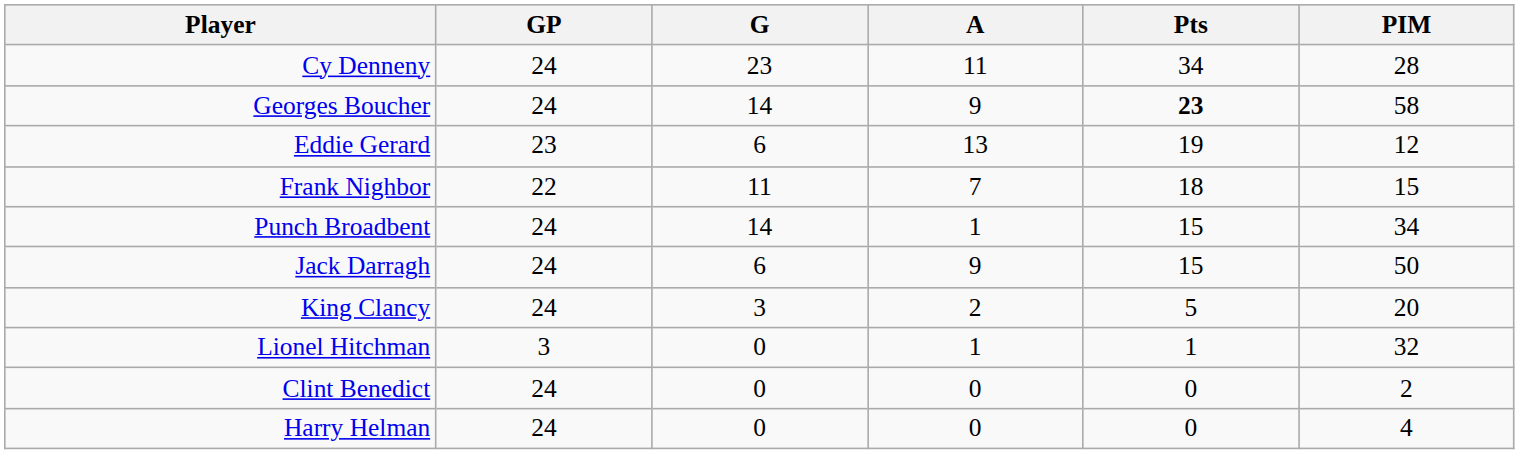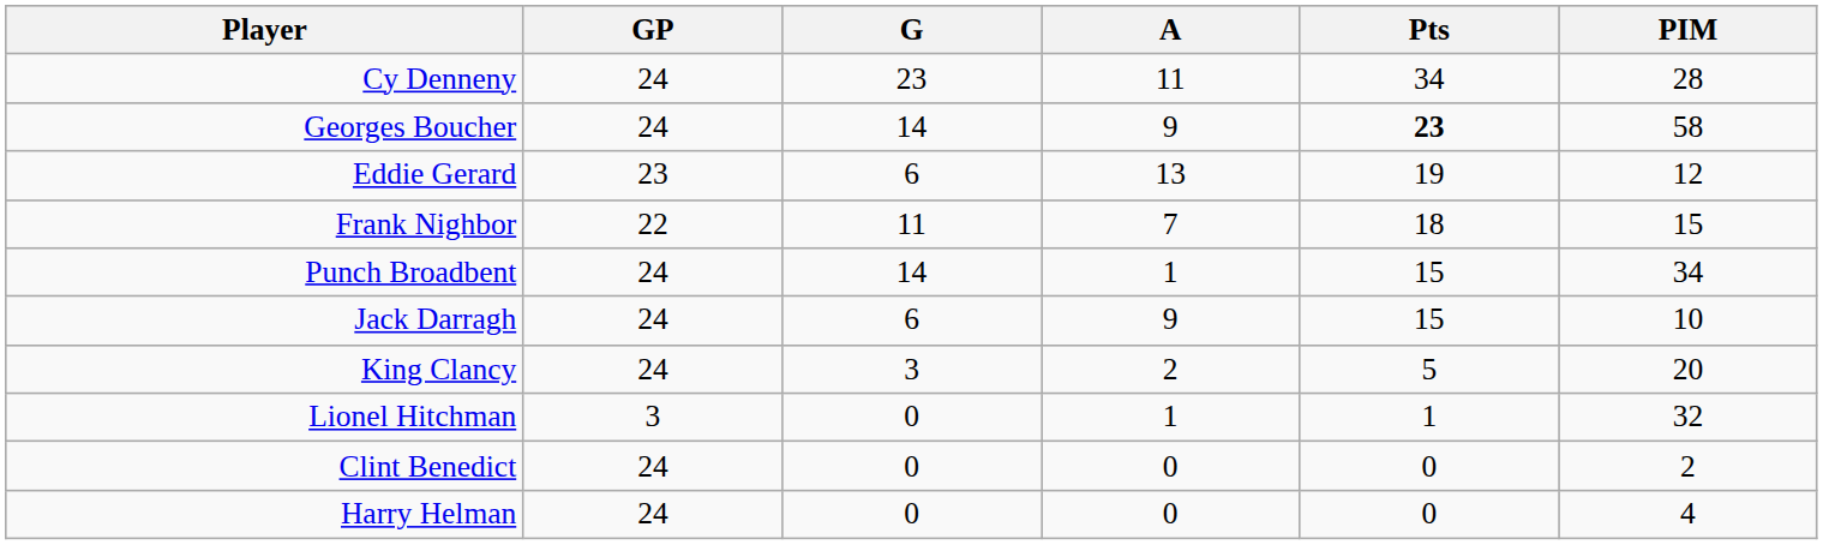 <table class="wikitable sortable" width="60%">
 <tr ALIGN="center">
 <th bgcolor="#DDDDFF" width="10%">Player</th>
 <th bgcolor="#DDDDFF" width="5%">GP</th>
 <th bgcolor="#DDDDFF" width="5%">G</th>
 <th bgcolor="#DDDDFF" width="5%">A</th>
 <th bgcolor="#DDDDFF" width="5%">Pts</th>
 <th bgcolor="#DDDDFF" width="5%">PIM</th>
 </tr>
 <tr align="center">
 <td align="right"><a href='#'>Cy Denneny</a></td>
 <td>24</td>
 <td>23</td>
 <td>11</td>
 <td>34</td>
 <td>28</td>
 </tr>
 <tr align="center">
 <td align="right"><a href='#'>Georges Boucher</a></td>
 <td>24</td>
 <td>14</td>
 <td>9</td>
 <td><strong>23</strong></td>
 <td>58</td>
 </tr>
 <tr align="center">
 <td align="right"><a href='#'>Eddie Gerard</a></td>
 <td>23</td>
 <td>6</td>
 <td>13</td>
 <td>19</td>
 <td>12</td>
 </tr>
 <tr align="center">
 <td align="right"><a href='#'>Frank Nighbor</a></td>
 <td>22</td>
 <td>11</td>
 <td>7</td>
 <td>18</td>
 <td>15</td>
 </tr>
 <tr align="center">
 <td align="right"><a href='#'>Punch Broadbent</a></td>
 <td>24</td>
 <td>14</td>
 <td>1</td>
 <td>15</td>
 <td>34</td>
 </tr>
 <tr align="center">
 <td align="right"><a href='#'>Jack Darragh</a></td>
 <td>24</td>
 <td>6</td>
 <td>9</td>
 <td>15</td>
-<td>50</td>
+<td>10</td>
 </tr>
 <tr align="center">
 <td align="right"><a href='#'>King Clancy</a></td>
 <td>24</td>
 <td>3</td>
 <td>2</td>
 <td>5</td>
 <td>20</td>
 </tr>
 <tr align="center">
 <td align="right"><a href='#'>Lionel Hitchman</a></td>
 <td>3</td>
 <td>0</td>
 <td>1</td>
 <td>1</td>
 <td>32</td>
 </tr>
 <tr align="center">
 <td align="right"><a href='#'>Clint Benedict</a></td>
 <td>24</td>
 <td>0</td>
 <td>0</td>
 <td>0</td>
 <td>2</td>
 </tr>
 <tr align="center">
 <td align="right"><a href='#'>Harry Helman</a></td>
 <td>24</td>
 <td>0</td>
 <td>0</td>
 <td>0</td>
 <td>4</td>
 </tr>
 </table>
